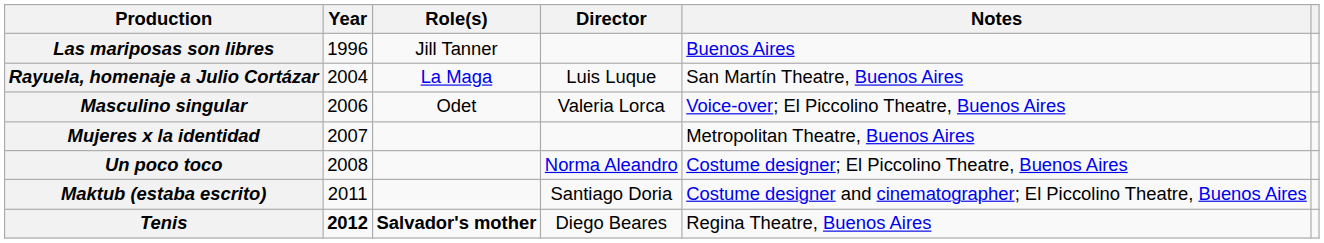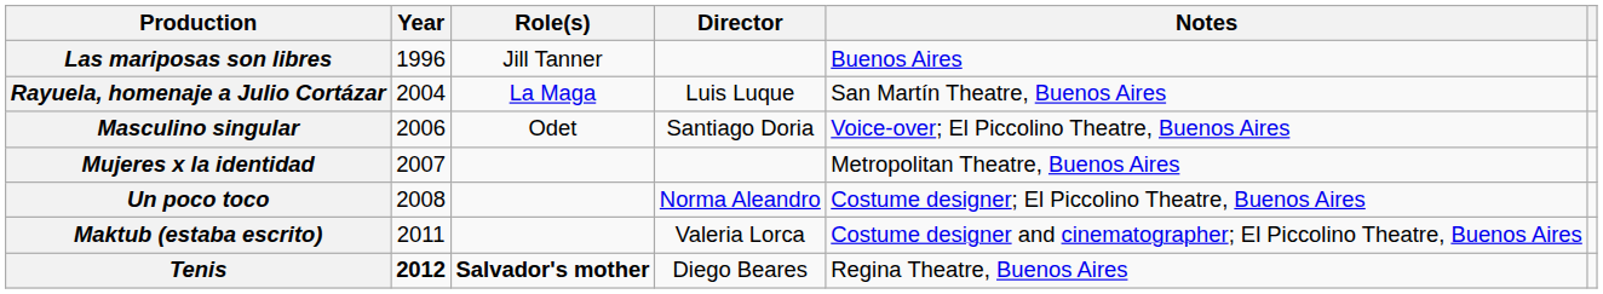 <table class="wikitable sortable plainrowheaders" style="text-align:center;">
 <tr>
 <th scope="col">Production</th>
 <th scope="col">Year</th>
 <th scope="col">Role(s)</th>
 <th>Director</th>
 <th scope="col">Notes</th>
 <th class="unsortable" scope="col"></th>
 </tr>
 <tr>
 <th scope="row"><em>Las mariposas son libres</em></th>
 <td>1996</td>
 <td>Jill Tanner</td>
 <td></td>
 <td align="left"><a href='#'>Buenos Aires</a></td>
 <td></td>
 </tr>
 <tr>
 <th scope="row"><em>Rayuela, homenaje a Julio Cortázar</em></th>
 <td>2004</td>
 <td><a href='#'>La Maga</a></td>
 <td>Luis Luque</td>
 <td align="left">San Martín Theatre, <a href='#'>Buenos Aires</a></td>
 <td align="center"></td>
 </tr>
 <tr>
 <th scope="row"><em>Masculino singular</em></th>
 <td>2006</td>
 <td>Odet</td>
-<td>Valeria Lorca</td>
+<td>Santiago Doria</td>
 <td align="left"><a href='#'>Voice-over</a>; El Piccolino Theatre, <a href='#'>Buenos Aires</a></td>
 <td align="center"></td>
 </tr>
 <tr>
 <th scope="row"><em>Mujeres x la identidad</em></th>
 <td>2007</td>
 <td></td>
 <td></td>
 <td align="left">Metropolitan Theatre, <a href='#'>Buenos Aires</a></td>
 <td></td>
 </tr>
 <tr>
 <th scope="row"><em>Un poco toco</em></th>
 <td>2008</td>
 <td></td>
 <td><a href='#'>Norma Aleandro</a></td>
 <td align="left"><a href='#'>Costume designer</a>; El Piccolino Theatre, <a href='#'>Buenos Aires</a></td>
 <td></td>
 </tr>
 <tr>
 <th scope="row"><em>Maktub (estaba escrito)</em></th>
 <td>2011</td>
 <td></td>
-<td>Santiago Doria</td>
+<td>Valeria Lorca</td>
 <td align="left"><a href='#'>Costume designer</a> and <a href='#'>cinematographer</a>; El Piccolino Theatre, <a href='#'>Buenos Aires</a></td>
 <td></td>
 </tr>
 <tr>
 <th scope="row"><em>Tenis</em></th>
 <td><strong>2012</strong></td>
 <td><strong>Salvador's mother</strong></td>
 <td>Diego Beares</td>
 <td align="left">Regina Theatre, <a href='#'>Buenos Aires</a></td>
 <td align="center"></td>
 </tr>
 </table>
